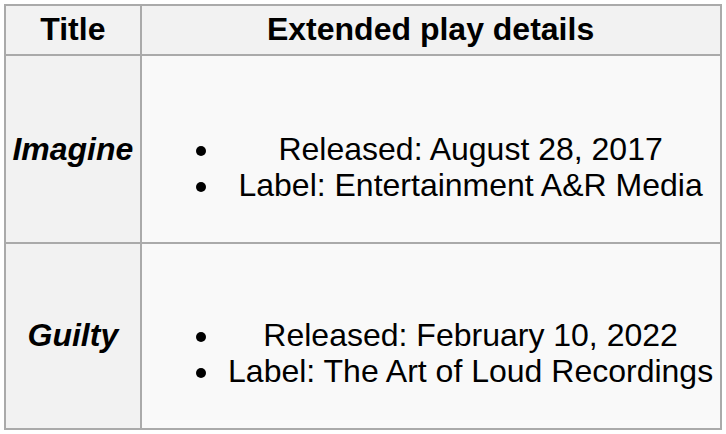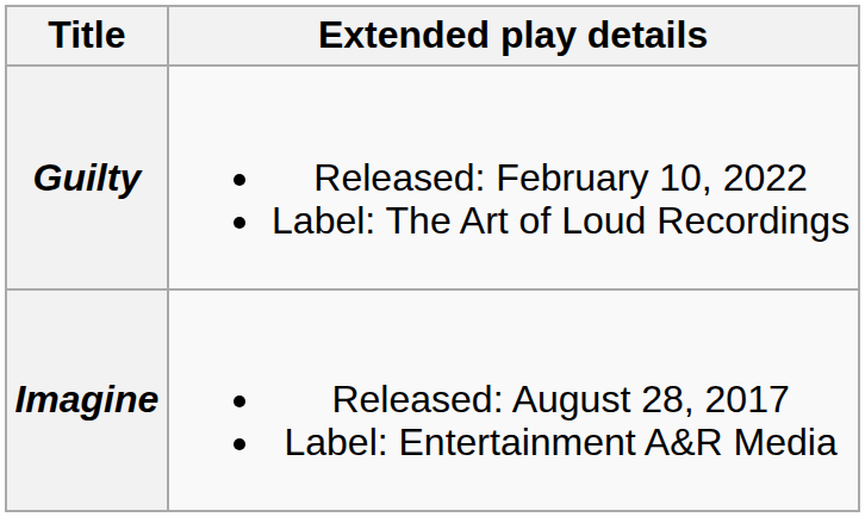 <table class="wikitable plainrowheaders" style="text-align:center;" border="1">
 <tr>
 <th rowspan="1" style="text-align:center;">Title</th>
 <th rowspan="1" style="text-align:center;">Extended play details</th>
 </tr>
 <tr>
 </tr>
 <tr>
+<th scope="row"><em>Guilty</em></th>
+<td><br><ul><li>Released: February 10, 2022</li><li>Label: The Art of Loud Recordings</li></ul></td>
+</tr>
+<tr>
 <th scope="row"><em>Imagine</em></th>
 <td><br><ul><li>Released: August 28, 2017</li><li>Label: Entertainment A&R Media</li></ul></td>
 </tr>
-<tr>
-<th scope="row"><em>Guilty</em></th>
-<td><br><ul><li>Released: February 10, 2022</li><li>Label: The Art of Loud Recordings</li></ul></td>
-</tr>
 </table>
